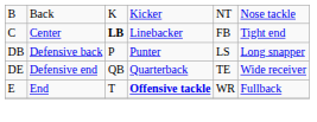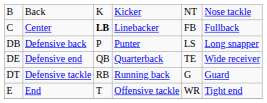 <table class="wikitable">
 <tr>
 <td>B</td>
 <td>Back</td>
 <td>K</td>
 <td><a href='#'>Kicker</a></td>
 <td>NT</td>
 <td><a href='#'>Nose tackle</a></td>
 </tr>
 <tr>
 <td>C</td>
 <td><a href='#'>Center</a></td>
 <td><strong>LB</strong></td>
 <td><a href='#'>Linebacker</a></td>
 <td>FB</td>
-<td><a href='#'>Tight end</a></td>
+<td><a href='#'>Fullback</a></td>
 </tr>
 <tr>
 <td>DB</td>
 <td><a href='#'>Defensive back</a></td>
 <td>P</td>
 <td><a href='#'>Punter</a></td>
 <td>LS</td>
 <td><a href='#'>Long snapper</a></td>
 </tr>
 <tr>
 <td>DE</td>
 <td><a href='#'>Defensive end</a></td>
 <td>QB</td>
 <td><a href='#'>Quarterback</a></td>
 <td>TE</td>
 <td><a href='#'>Wide receiver</a></td>
 </tr>
 <tr>
+<td>DT</td>
+<td><a href='#'>Defensive tackle</a></td>
+<td>RB</td>
+<td><a href='#'>Running back</a></td>
+<td>G</td>
+<td><a href='#'>Guard</a></td>
+</tr>
+<tr>
 <td>E</td>
 <td><a href='#'>End</a></td>
 <td>T</td>
-<td><strong><a href='#'>Offensive tackle</a></strong></td>
+<td><a href='#'>Offensive tackle</a></td>
 <td>WR</td>
-<td><a href='#'>Fullback</a></td>
+<td><a href='#'>Tight end</a></td>
 </tr>
 <tr>
 </tr>
 </table>
